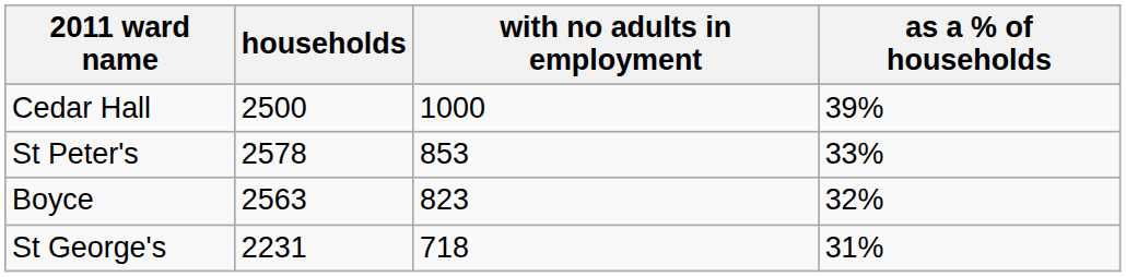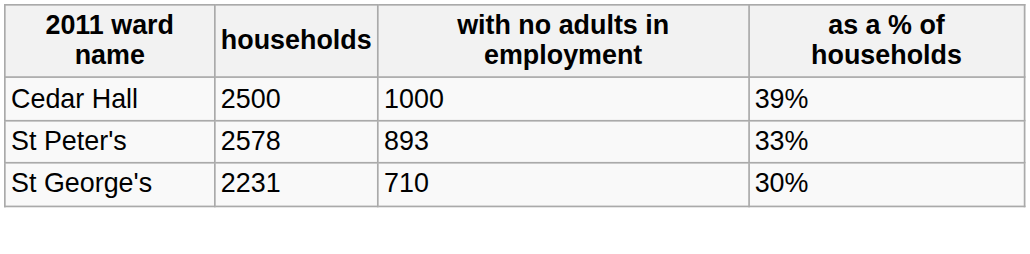 <table class=wikitable>
 <tr>
 <th>2011 ward name</th>
 <th>households</th>
 <th>with no adults in employment</th>
 <th>as a % of households</th>
 </tr>
 <tr>
 <td>Cedar Hall</td>
 <td>2500</td>
 <td>1000</td>
 <td>39%</td>
 </tr>
 <tr>
 <td>St Peter's</td>
 <td>2578</td>
-<td>853</td>
+<td>893</td>
 <td>33%</td>
-</tr>
-<tr>
-<td>Boyce</td>
-<td>2563</td>
-<td>823</td>
-<td>32%</td>
 </tr>
 <tr>
 <td>St George's</td>
 <td>2231</td>
-<td>718</td>
-<td>31%</td>
+<td>710</td>
+<td>30%</td>
 </tr>
 </table>
